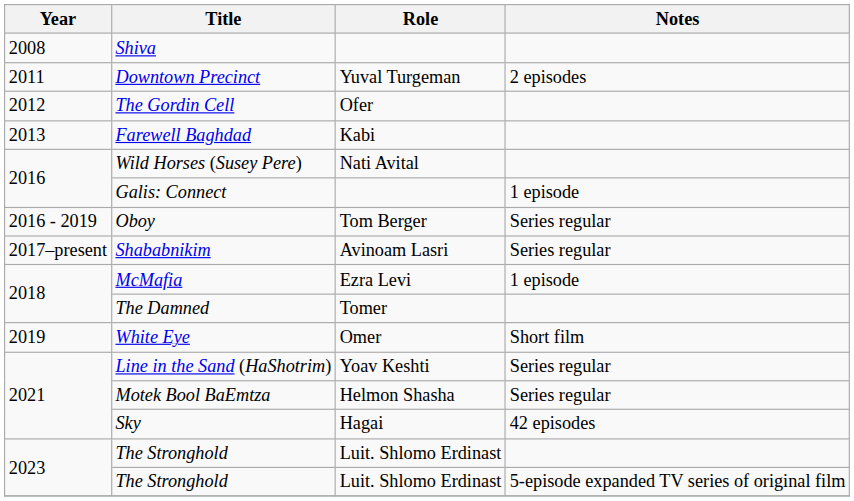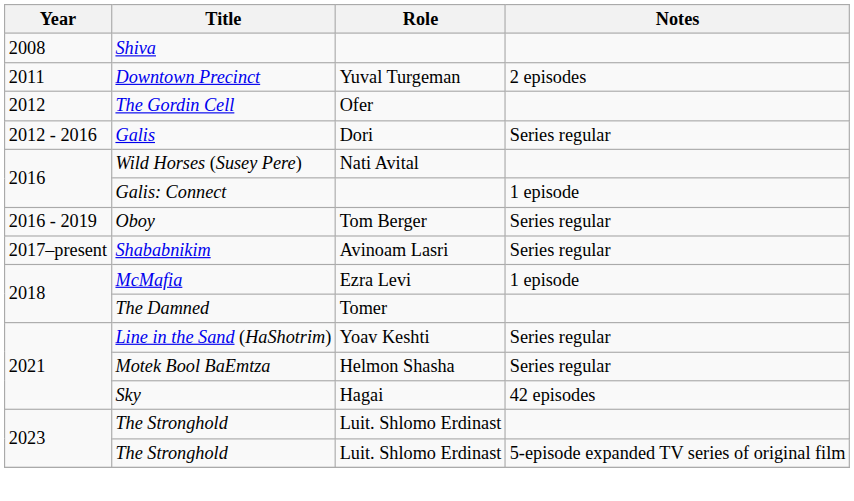 <table class="wikitable sortable">
 <tr>
 <th>Year</th>
 <th>Title</th>
 <th>Role</th>
 <th>Notes</th>
 </tr>
 <tr>
 <td>2008</td>
 <td><em><a href='#'>Shiva</a></em></td>
 <td></td>
 <td></td>
 </tr>
 <tr>
 <td>2011</td>
 <td><em><a href='#'>Downtown Precinct</a></em></td>
 <td>Yuval Turgeman</td>
 <td>2 episodes</td>
 </tr>
 <tr>
 <td>2012</td>
 <td><em><a href='#'>The Gordin Cell</a></em></td>
 <td>Ofer</td>
 <td></td>
 </tr>
 <tr>
-<td>2013</td>
-<td><em><a href='#'>Farewell Baghdad</a></em></td>
-<td>Kabi</td>
-<td></td>
+<td>2012 - 2016</td>
+<td><em><a href='#'>Galis</a></em></td>
+<td>Dori</td>
+<td>Series regular</td>
 </tr>
 <tr>
 <td rowspan=2>2016</td>
 <td><em>Wild Horses</em> (<em>Susey Pere</em>)</td>
 <td>Nati Avital</td>
 <td></td>
 </tr>
 <tr>
 <td><em>Galis: Connect</em></td>
 <td></td>
 <td>1 episode</td>
 </tr>
 <tr>
 <td>2016 - 2019</td>
 <td><em>Oboy</em></td>
 <td>Tom Berger</td>
 <td>Series regular</td>
 </tr>
 <tr>
 <td>2017–present</td>
 <td><em><a href='#'>Shababnikim</a></em></td>
 <td>Avinoam Lasri</td>
 <td>Series regular</td>
 </tr>
 <tr>
 <td rowspan=2>2018</td>
 <td><em><a href='#'>McMafia</a></em></td>
 <td>Ezra Levi</td>
 <td>1 episode</td>
 </tr>
 <tr>
 <td><em>The Damned</em></td>
 <td>Tomer</td>
 <td></td>
 </tr>
 <tr>
-<td>2019</td>
-<td><em><a href='#'>White Eye</a></em></td>
-<td>Omer</td>
-<td>Short film</td>
-</tr>
-<tr>
 <td rowspan=3>2021</td>
 <td><em><a href='#'>Line in the Sand</a></em> (<em>HaShotrim</em>)</td>
 <td>Yoav Keshti</td>
 <td>Series regular</td>
 </tr>
 <tr>
 <td><em>Motek Bool BaEmtza</em></td>
 <td>Helmon Shasha</td>
 <td>Series regular</td>
 </tr>
 <tr>
 <td><em>Sky</em></td>
 <td>Hagai</td>
 <td>42 episodes</td>
 </tr>
 <tr>
 <td rowspan=2>2023</td>
 <td><em>The Stronghold</em></td>
 <td>Luit. Shlomo Erdinast</td>
 <td></td>
 </tr>
 <tr>
 <td><em>The Stronghold</em></td>
 <td>Luit. Shlomo Erdinast</td>
 <td>5-episode expanded TV series of original film</td>
 </tr>
 <tr>
 </tr>
 </table>
